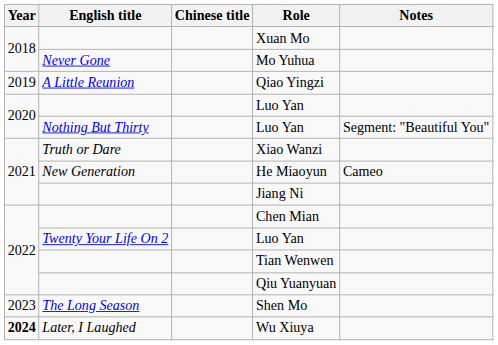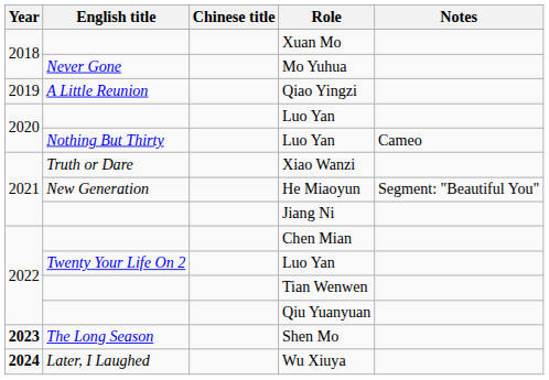 <table class="wikitable sortable">
 <tr>
 <th>Year</th>
 <th>English title</th>
 <th>Chinese title</th>
 <th>Role</th>
 <th class="unsortable">Notes</th>
 </tr>
 <tr>
 <td rowspan="2">2018</td>
 <td><em></em></td>
 <td></td>
 <td>Xuan Mo</td>
 <td></td>
 </tr>
 <tr>
 <td><em><a href='#'>Never Gone</a></em></td>
 <td></td>
 <td>Mo Yuhua</td>
 <td></td>
 </tr>
 <tr>
 <td>2019</td>
 <td><em><a href='#'>A Little Reunion</a></em></td>
 <td></td>
 <td>Qiao Yingzi</td>
 <td></td>
 </tr>
 <tr>
 <td rowspan="2">2020</td>
 <td><em></em></td>
 <td></td>
 <td>Luo Yan</td>
 <td></td>
 </tr>
 <tr>
 <td><em><a href='#'>Nothing But Thirty</a></em></td>
 <td></td>
 <td>Luo Yan</td>
-<td>Segment: "Beautiful You"</td>
+<td>Cameo</td>
 </tr>
 <tr>
 <td rowspan="3">2021</td>
 <td><em>Truth or Dare</em></td>
 <td></td>
 <td>Xiao Wanzi</td>
 <td></td>
 </tr>
 <tr>
 <td><em>New Generation</em></td>
 <td></td>
 <td>He Miaoyun</td>
-<td>Cameo</td>
+<td>Segment: "Beautiful You"</td>
 </tr>
 <tr>
 <td><em></em></td>
 <td></td>
 <td>Jiang Ni</td>
 <td></td>
 </tr>
 <tr>
 <td rowspan="4">2022</td>
 <td><em></em></td>
 <td></td>
 <td>Chen Mian</td>
 <td></td>
 </tr>
 <tr>
 <td><em><a href='#'>Twenty Your Life On 2</a></em></td>
 <td></td>
 <td>Luo Yan</td>
 <td></td>
 </tr>
 <tr>
 <td><em></em></td>
 <td></td>
 <td>Tian Wenwen</td>
 <td></td>
 </tr>
 <tr>
 <td><em></em></td>
 <td></td>
 <td>Qiu Yuanyuan</td>
 <td></td>
 </tr>
 <tr>
-<td>2023</td>
+<td><strong>2023</strong></td>
 <td><em><a href='#'>The Long Season</a></em></td>
 <td></td>
 <td>Shen Mo</td>
 <td></td>
 </tr>
 <tr>
 <td><strong>2024</strong></td>
 <td><em>Later, I Laughed</em></td>
 <td></td>
 <td>Wu Xiuya</td>
 <td></td>
 </tr>
 </table>
